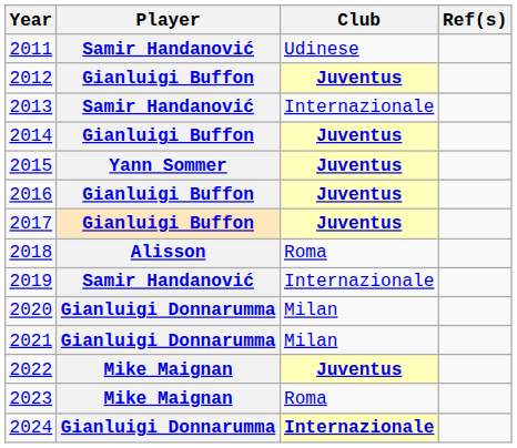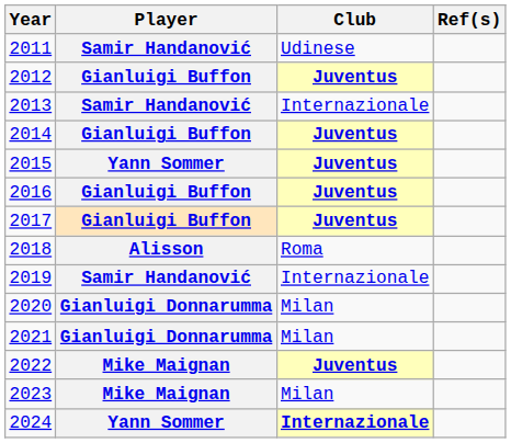 <table class="sortable wikitable plainrowheaders">
 <tr>
 <th>Year</th>
 <th>Player</th>
 <th>Club</th>
 <th>Ref(s)</th>
 </tr>
 <tr>
 <td style="text-align:center;"><a href='#'>2011</a></td>
 <th scope="row"> <a href='#'>Samir Handanović</a></th>
 <td><a href='#'>Udinese</a></td>
 <td style="text-align:center;"></td>
 </tr>
 <tr>
 <td style="text-align:center;"><a href='#'>2012</a></td>
 <th scope="row"> <a href='#'>Gianluigi Buffon</a></th>
 <th scope="row" style="background:#ffb"><a href='#'>Juventus</a></th>
 <td style="text-align:center;"></td>
 </tr>
 <tr>
 <td style="text-align:center;"><a href='#'>2013</a></td>
 <th scope="row"> <a href='#'>Samir Handanović</a></th>
 <td><a href='#'>Internazionale</a></td>
 <td style="text-align:center;"></td>
 </tr>
 <tr>
 <td style="text-align:center;"><a href='#'>2014</a></td>
 <th scope="row"> <a href='#'>Gianluigi Buffon</a></th>
 <th scope="row" style="background:#ffb"><a href='#'>Juventus</a></th>
 <td style="text-align:center;"></td>
 </tr>
 <tr>
 <td style="text-align:center;"><a href='#'>2015</a></td>
 <th scope="row"> <a href='#'>Yann Sommer</a></th>
 <th scope="row" style="background:#ffb"><a href='#'>Juventus</a></th>
 <td style="text-align:center;"></td>
 </tr>
 <tr>
 <td style="text-align:center;"><a href='#'>2016</a></td>
 <th scope="row"> <a href='#'>Gianluigi Buffon</a></th>
 <th scope="row" style="background:#ffb"><a href='#'>Juventus</a></th>
 <td style="text-align:center;"></td>
 </tr>
 <tr>
 <td style="text-align:center;"><a href='#'>2017</a></td>
 <th scope="row" style="background:#FFE6BD"> <a href='#'>Gianluigi Buffon</a></th>
 <th scope="row" style="background:#ffb"><a href='#'>Juventus</a></th>
 <td style="text-align:center;"></td>
 </tr>
 <tr>
 <td style="text-align:center;"><a href='#'>2018</a></td>
 <th scope="row"> <a href='#'>Alisson</a></th>
 <td><a href='#'>Roma</a></td>
 <td style="text-align:center;"></td>
 </tr>
 <tr>
 <td style="text-align:center;"><a href='#'>2019</a></td>
 <th scope="row"> <a href='#'>Samir Handanović</a></th>
 <td><a href='#'>Internazionale</a></td>
 <td style="text-align:center;"></td>
 </tr>
 <tr>
 <td style="text-align:center;"><a href='#'>2020</a></td>
 <th scope="row"> <a href='#'>Gianluigi Donnarumma</a></th>
 <td><a href='#'>Milan</a></td>
 <td style="text-align:center;"></td>
 </tr>
 <tr>
 <td style="text-align:center;"><a href='#'>2021</a></td>
 <th scope="row"> <a href='#'>Gianluigi Donnarumma</a></th>
 <td><a href='#'>Milan</a></td>
 <td style="text-align:center;"></td>
 </tr>
 <tr>
 <td style="text-align:center;"><a href='#'>2022</a></td>
 <th scope="row"> <a href='#'>Mike Maignan</a></th>
 <th scope="row" style="background:#ffb"><a href='#'>Juventus</a></th>
 <td style="text-align:center;"></td>
 </tr>
 <tr>
 <td style="text-align:center;"><a href='#'>2023</a></td>
 <th scope="row"> <a href='#'>Mike Maignan</a></th>
-<td><a href='#'>Roma</a></td>
+<td><a href='#'>Milan</a></td>
 <td style="text-align:center;"></td>
 </tr>
 <tr>
 <td style="text-align:center;"><a href='#'>2024</a></td>
-<th scope="row"> <a href='#'>Gianluigi Donnarumma</a></th>
+<th scope="row"> <a href='#'>Yann Sommer</a></th>
 <th scope="row" style="background:#ffb"><a href='#'>Internazionale</a></th>
 <td style="text-align:center;"></td>
 </tr>
 </table>
